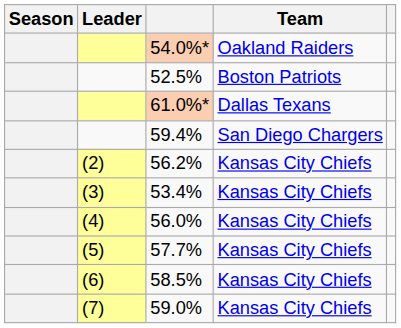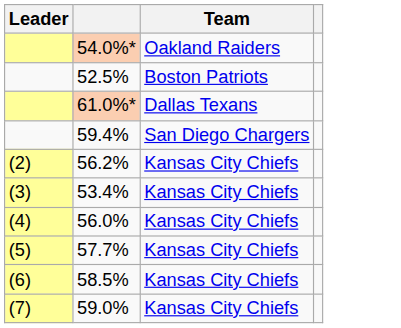 <table class="sortable wikitable">
 <tr>
-<th scope=col>Season</th>
 <th scope=col>Leader</th>
 <th scope=col></th>
 <th scope=col>Team</th>
 <th scope=col class= "unsortable"></th>
 </tr>
 <tr>
-<th scope=row></th>
 <td style="background:#FFFF99;"></td>
 <td style="background-color:#FBCEB1">54.0%*</td>
 <td><a href='#'>Oakland Raiders</a></td>
 <td></td>
 </tr>
 <tr>
-<th scope=row></th>
 <td></td>
 <td>52.5%</td>
 <td><a href='#'>Boston Patriots</a></td>
 <td></td>
 </tr>
 <tr>
-<th scope=row></th>
 <td style="background:#FFFF99;"></td>
 <td style="background-color:#FBCEB1">61.0%*</td>
 <td><a href='#'>Dallas Texans</a></td>
 <td></td>
 </tr>
 <tr>
-<th scope=row></th>
 <td></td>
 <td>59.4%</td>
 <td><a href='#'>San Diego Chargers</a></td>
 <td></td>
 </tr>
 <tr>
-<th scope=row></th>
 <td style="background:#FFFF99;"> (2)</td>
 <td>56.2%</td>
 <td><a href='#'>Kansas City Chiefs</a></td>
 <td></td>
 </tr>
 <tr>
-<th scope=row></th>
 <td style="background:#FFFF99;"> (3)</td>
 <td>53.4%</td>
 <td><a href='#'>Kansas City Chiefs</a></td>
 <td></td>
 </tr>
 <tr>
-<th scope=row></th>
 <td style="background:#FFFF99;"> (4)</td>
 <td>56.0%</td>
 <td><a href='#'>Kansas City Chiefs</a></td>
 <td></td>
 </tr>
 <tr>
-<th scope=row></th>
 <td style="background:#FFFF99;"> (5)</td>
 <td>57.7%</td>
 <td><a href='#'>Kansas City Chiefs</a></td>
 <td></td>
 </tr>
 <tr>
-<th scope=row></th>
 <td style="background:#FFFF99;"> (6)</td>
 <td>58.5%</td>
 <td><a href='#'>Kansas City Chiefs</a></td>
 <td></td>
 </tr>
 <tr>
-<th scope=row></th>
 <td style="background:#FFFF99;"> (7)</td>
 <td>59.0%</td>
 <td><a href='#'>Kansas City Chiefs</a></td>
 <td></td>
 </tr>
 </table>
